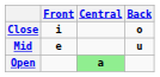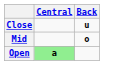 <table class="wikitable">
 <tr>
 <th></th>
-<th><a href='#'>Front</a></th>
 <th><a href='#'>Central</a></th>
 <th><a href='#'>Back</a></th>
 </tr>
 <tr style="text-align:center;">
 <th><a href='#'>Close</a></th>
-<td><strong>i</strong><br></td>
+<td></td>
+<td><strong>u</strong><br></td>
+</tr>
+<tr style="text-align:center;">
+<th><a href='#'>Mid</a></th>
 <td></td>
 <td><strong>o</strong><br></td>
 </tr>
 <tr style="text-align:center;">
-<th><a href='#'>Mid</a></th>
-<td><strong>e</strong><br></td>
-<td></td>
-<td><strong>u</strong><br></td>
-</tr>
-<tr style="text-align:center;">
 <th><a href='#'>Open</a></th>
-<td></td>
 <td style="background: lightgreen;"><strong>a</strong><br></td>
 <td></td>
 </tr>
 </table>
